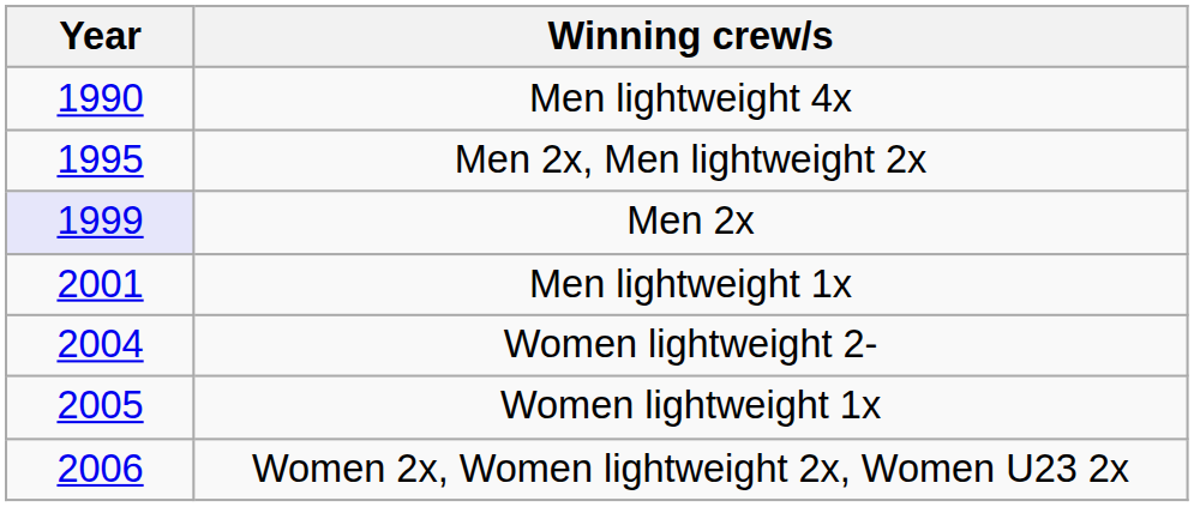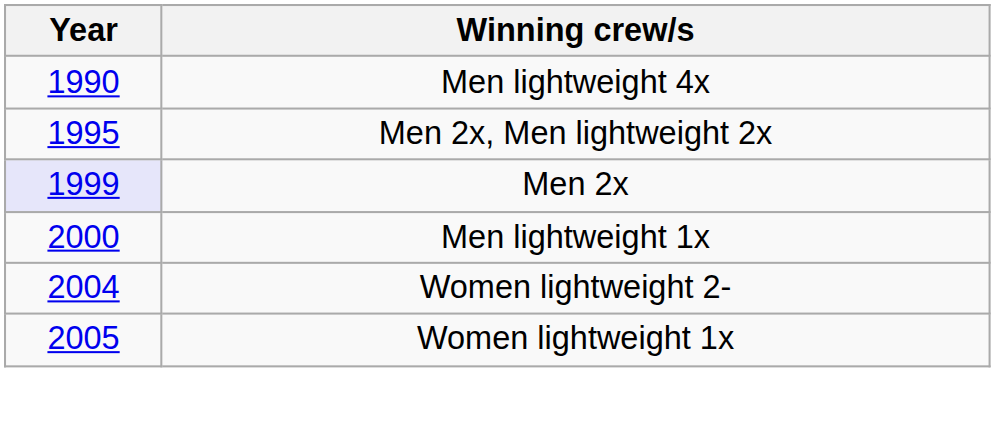 <table class="wikitable" style="text-align:center">
 <tr>
 <th width=70>Year</th>
 <th width=400>Winning crew/s</th>
 </tr>
 <tr>
 <td><a href='#'>1990</a></td>
 <td>Men lightweight 4x</td>
 </tr>
 <tr>
 <td><a href='#'>1995</a></td>
 <td>Men 2x, Men lightweight 2x</td>
 </tr>
 <tr>
 <td style="background: lavender;"><a href='#'>1999</a></td>
 <td>Men 2x </td>
 </tr>
 <tr>
-<td><a href='#'>2001</a></td>
+<td><a href='#'>2000</a></td>
 <td>Men lightweight 1x </td>
 </tr>
 <tr>
 <td><a href='#'>2004</a></td>
 <td>Women lightweight 2- </td>
 </tr>
 <tr>
 <td><a href='#'>2005</a></td>
 <td>Women lightweight 1x </td>
 </tr>
-<tr>
-<td><a href='#'>2006</a></td>
-<td>Women 2x, Women lightweight 2x, Women U23 2x</td>
-</tr>
 </table>
